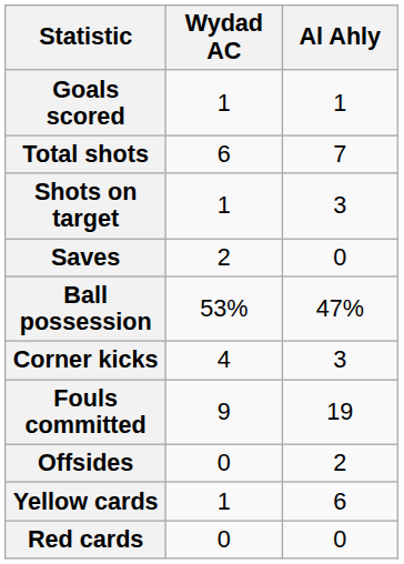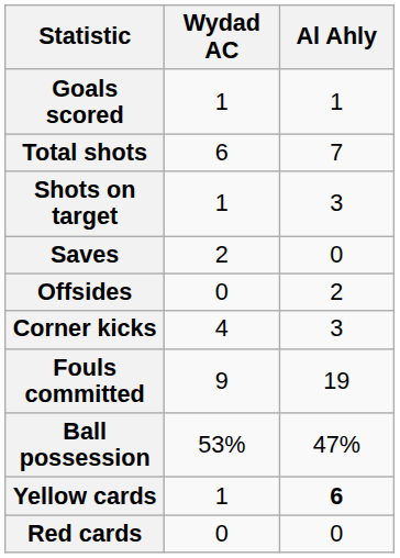 <table class="wikitable plainrowheaders" style="text-align:center">
 <tr>
 <th scope="col" style="width:100px">Statistic</th>
 <th scope="col" style="width:70px">Wydad AC</th>
 <th scope="col" style="width:70px">Al Ahly</th>
 </tr>
 <tr>
 <th scope=row>Goals scored</th>
 <td>1</td>
 <td>1</td>
 </tr>
 <tr>
 <th scope=row>Total shots</th>
 <td>6</td>
 <td>7</td>
 </tr>
 <tr>
 <th scope=row>Shots on target</th>
 <td>1</td>
 <td>3</td>
 </tr>
 <tr>
 <th scope=row>Saves</th>
 <td>2</td>
 <td>0</td>
 </tr>
 <tr>
-<th scope=row>Ball possession</th>
-<td>53%</td>
-<td>47%</td>
+<th scope=row>Offsides</th>
+<td>0</td>
+<td>2</td>
 </tr>
 <tr>
 <th scope=row>Corner kicks</th>
 <td>4</td>
 <td>3</td>
 </tr>
 <tr>
 <th scope=row>Fouls committed</th>
 <td>9</td>
 <td>19</td>
 </tr>
 <tr>
-<th scope=row>Offsides</th>
-<td>0</td>
-<td>2</td>
+<th scope=row>Ball possession</th>
+<td>53%</td>
+<td>47%</td>
 </tr>
 <tr>
 <th scope=row>Yellow cards</th>
 <td>1</td>
-<td>6</td>
+<td><strong>6</strong></td>
 </tr>
 <tr>
 <th scope=row>Red cards</th>
 <td>0</td>
 <td>0</td>
 </tr>
 </table>
